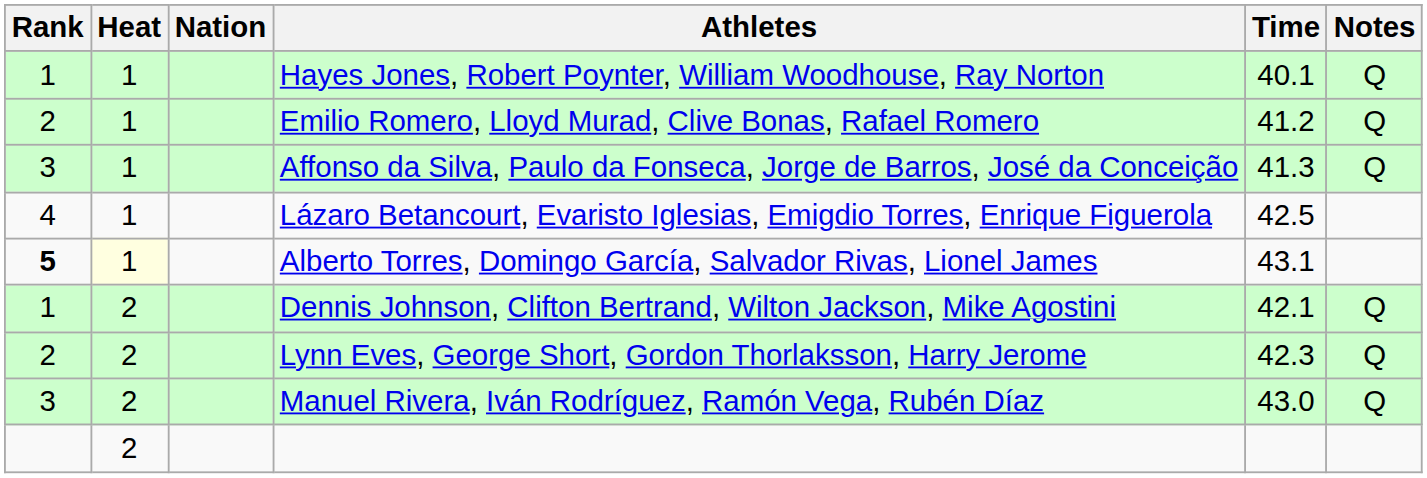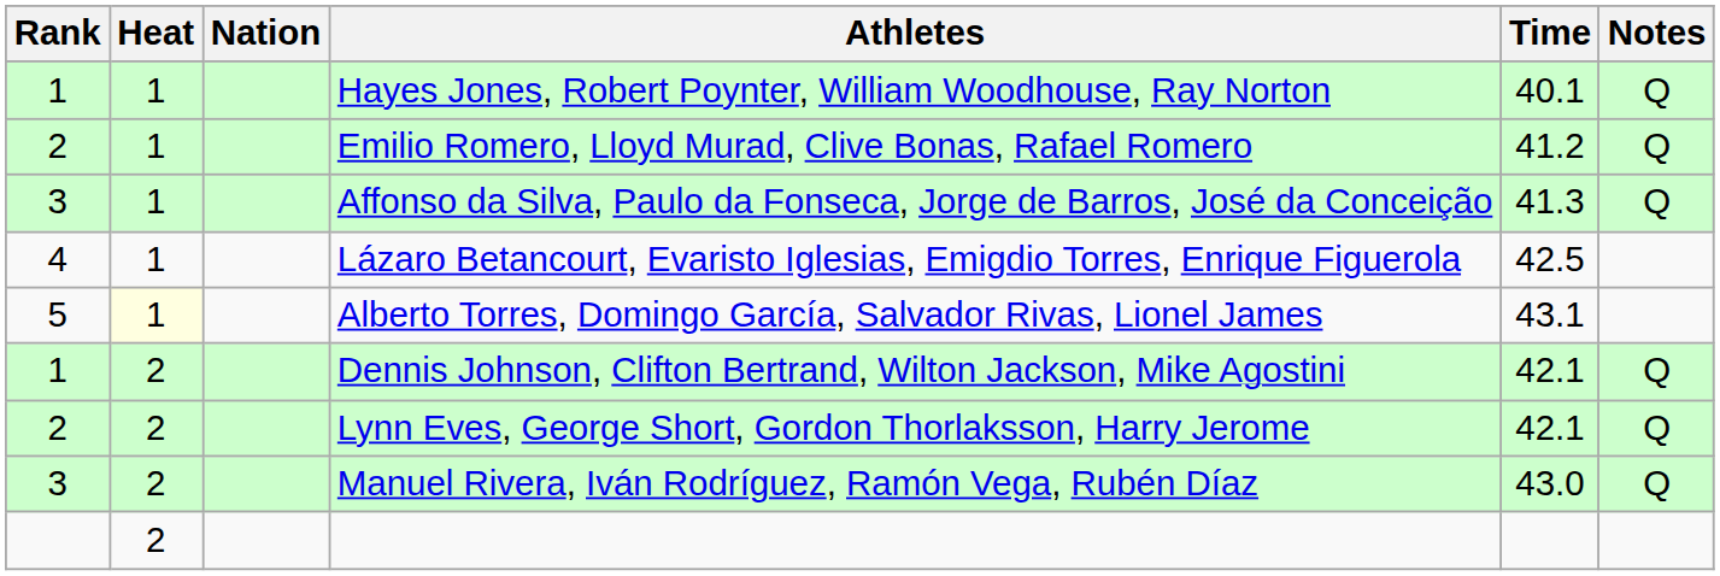 <table class="wikitable sortable" style="text-align:center">
 <tr>
 <th>Rank</th>
 <th>Heat</th>
 <th>Nation</th>
 <th>Athletes</th>
 <th>Time</th>
 <th>Notes</th>
 </tr>
 <tr bgcolor=ccffcc>
 <td>1</td>
 <td>1</td>
 <td align=left></td>
 <td align=left><a href='#'>Hayes Jones</a>, <a href='#'>Robert Poynter</a>, <a href='#'>William Woodhouse</a>, <a href='#'>Ray Norton</a></td>
 <td>40.1</td>
 <td>Q</td>
 </tr>
 <tr bgcolor=ccffcc>
 <td>2</td>
 <td>1</td>
 <td align=left></td>
 <td align=left><a href='#'>Emilio Romero</a>, <a href='#'>Lloyd Murad</a>, <a href='#'>Clive Bonas</a>, <a href='#'>Rafael Romero</a></td>
 <td>41.2</td>
 <td>Q</td>
 </tr>
 <tr bgcolor=ccffcc>
 <td>3</td>
 <td>1</td>
 <td align=left></td>
 <td align=left><a href='#'>Affonso da Silva</a>, <a href='#'>Paulo da Fonseca</a>, <a href='#'>Jorge de Barros</a>, <a href='#'>José da Conceição</a></td>
 <td>41.3</td>
 <td>Q</td>
 </tr>
 <tr>
 <td>4</td>
 <td>1</td>
 <td align=left></td>
 <td align=left><a href='#'>Lázaro Betancourt</a>, <a href='#'>Evaristo Iglesias</a>, <a href='#'>Emigdio Torres</a>, <a href='#'>Enrique Figuerola</a></td>
 <td>42.5</td>
 <td></td>
 </tr>
 <tr>
-<td><strong>5</strong></td>
+<td>5</td>
 <td style="background: lightyellow;">1</td>
 <td align=left></td>
 <td align=left><a href='#'>Alberto Torres</a>, <a href='#'>Domingo García</a>, <a href='#'>Salvador Rivas</a>, <a href='#'>Lionel James</a></td>
 <td>43.1</td>
 <td></td>
 </tr>
 <tr bgcolor=ccffcc>
 <td>1</td>
 <td>2</td>
 <td align=left></td>
 <td align=left><a href='#'>Dennis Johnson</a>, <a href='#'>Clifton Bertrand</a>, <a href='#'>Wilton Jackson</a>, <a href='#'>Mike Agostini</a></td>
 <td>42.1</td>
 <td>Q</td>
 </tr>
 <tr bgcolor=ccffcc>
 <td>2</td>
 <td>2</td>
 <td align=left></td>
 <td align=left><a href='#'>Lynn Eves</a>, <a href='#'>George Short</a>, <a href='#'>Gordon Thorlaksson</a>, <a href='#'>Harry Jerome</a></td>
-<td>42.3</td>
+<td>42.1</td>
 <td>Q</td>
 </tr>
 <tr bgcolor=ccffcc>
 <td>3</td>
 <td>2</td>
 <td align=left></td>
 <td align=left><a href='#'>Manuel Rivera</a>, <a href='#'>Iván Rodríguez</a>, <a href='#'>Ramón Vega</a>, <a href='#'>Rubén Díaz</a></td>
 <td>43.0</td>
 <td>Q</td>
 </tr>
 <tr>
 <td></td>
 <td>2</td>
 <td align=left></td>
 <td align=left></td>
 <td></td>
 <td></td>
 </tr>
 </table>
